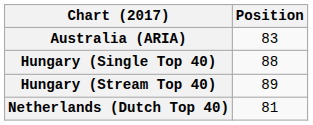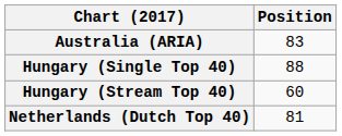 <table class="wikitable plainrowheaders sortable" style="text-align:center">
 <tr>
 <th scope="col">Chart (2017)</th>
 <th scope="col">Position</th>
 </tr>
 <tr>
 <th scope="row">Australia (ARIA)</th>
 <td>83</td>
 </tr>
 <tr>
 <th scope="row">Hungary (Single Top 40)</th>
 <td>88</td>
 </tr>
 <tr>
 <th scope="row">Hungary (Stream Top 40)</th>
-<td>89</td>
+<td>60</td>
 </tr>
 <tr>
 <th scope="row">Netherlands (Dutch Top 40)</th>
 <td>81</td>
 </tr>
 </table>
